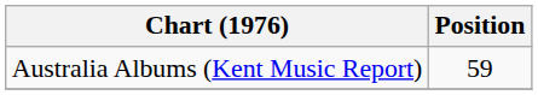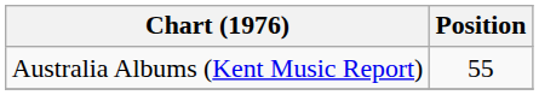 <table class="wikitable sortable">
 <tr>
 <th>Chart (1976)</th>
 <th>Position</th>
 </tr>
 <tr>
 <td>Australia Albums (<a href='#'>Kent Music Report</a>)</td>
-<td align="center">59</td>
+<td align="center">55</td>
 </tr>
 <tr>
 </tr>
 </table>
